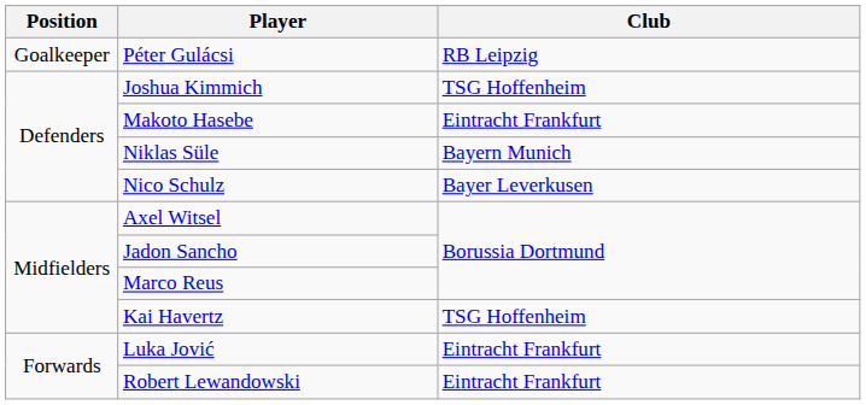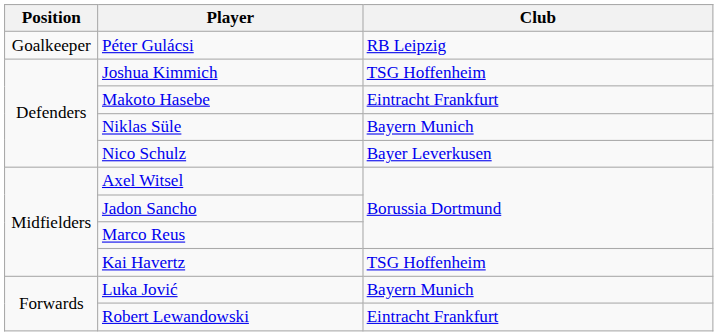 <table class="wikitable">
 <tr>
 <th style="width:5em">Position</th>
 <th style="width:15em">Player</th>
 <th style="width:20em">Club</th>
 </tr>
 <tr>
 <td style="text-align:center">Goalkeeper</td>
 <td> <a href='#'>Péter Gulácsi</a></td>
 <td><a href='#'>RB Leipzig</a></td>
 </tr>
 <tr>
 <td rowspan="4" style="text-align:center">Defenders</td>
 <td> <a href='#'>Joshua Kimmich</a></td>
 <td><a href='#'>TSG Hoffenheim</a></td>
 </tr>
 <tr>
 <td> <a href='#'>Makoto Hasebe</a></td>
 <td><a href='#'>Eintracht Frankfurt</a></td>
 </tr>
 <tr>
 <td> <a href='#'>Niklas Süle</a></td>
 <td><a href='#'>Bayern Munich</a></td>
 </tr>
 <tr>
 <td> <a href='#'>Nico Schulz</a></td>
 <td><a href='#'>Bayer Leverkusen</a></td>
 </tr>
 <tr>
 <td rowspan="4" style="text-align:center">Midfielders</td>
 <td> <a href='#'>Axel Witsel</a></td>
 <td rowspan=3><a href='#'>Borussia Dortmund</a></td>
 </tr>
 <tr>
 <td> <a href='#'>Jadon Sancho</a></td>
 </tr>
 <tr>
 <td> <a href='#'>Marco Reus</a></td>
 </tr>
 <tr>
 <td> <a href='#'>Kai Havertz</a></td>
 <td><a href='#'>TSG Hoffenheim</a></td>
 </tr>
 <tr>
 <td rowspan="2" style="text-align:center">Forwards</td>
 <td> <a href='#'>Luka Jović</a></td>
-<td><a href='#'>Eintracht Frankfurt</a></td>
+<td><a href='#'>Bayern Munich</a></td>
 </tr>
 <tr>
 <td> <a href='#'>Robert Lewandowski</a></td>
 <td><a href='#'>Eintracht Frankfurt</a></td>
 </tr>
 </table>
